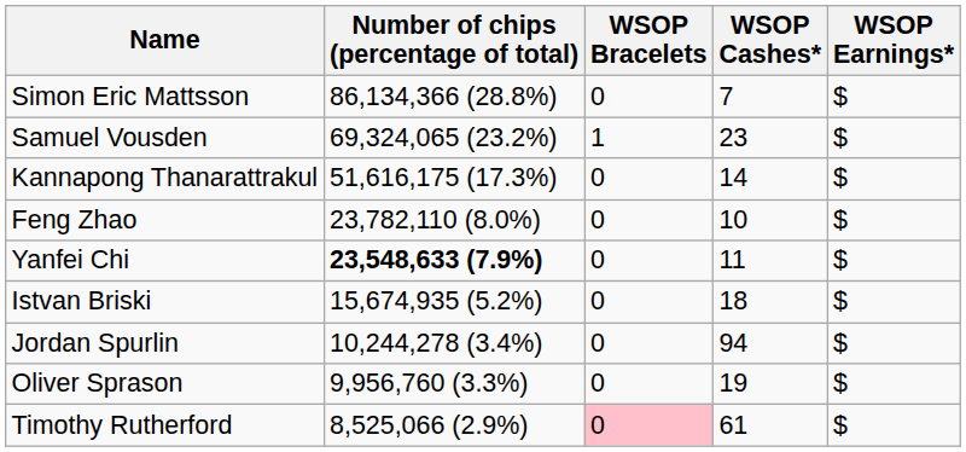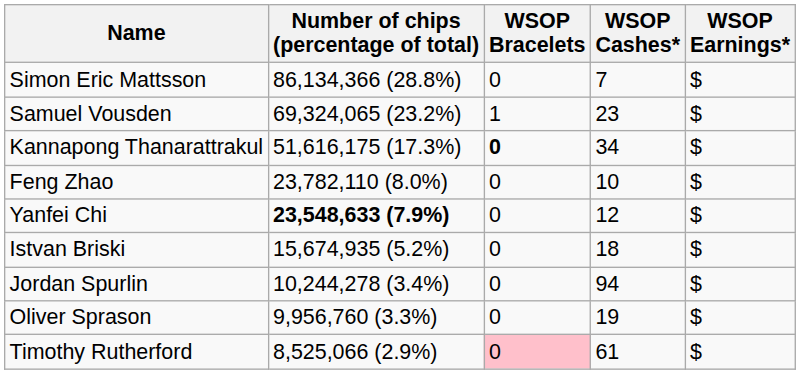 <table class="wikitable sortable">
 <tr>
 <th>Name</th>
 <th>Number of chips<br>(percentage of total)</th>
 <th>WSOP<br>Bracelets</th>
 <th>WSOP<br>Cashes*</th>
 <th>WSOP<br>Earnings*</th>
 </tr>
 <tr>
 <td> Simon Eric Mattsson</td>
 <td>86,134,366 (28.8%)</td>
 <td>0</td>
 <td>7</td>
 <td>$</td>
 </tr>
 <tr>
 <td> Samuel Vousden</td>
 <td>69,324,065 (23.2%)</td>
 <td>1</td>
 <td>23</td>
 <td>$</td>
 </tr>
 <tr>
 <td> Kannapong Thanarattrakul</td>
 <td>51,616,175 (17.3%)</td>
-<td>0</td>
-<td>14</td>
+<td><strong>0</strong></td>
+<td>34</td>
 <td>$</td>
 </tr>
 <tr>
 <td> Feng Zhao</td>
 <td>23,782,110 (8.0%)</td>
 <td>0</td>
 <td>10</td>
 <td>$</td>
 </tr>
 <tr>
 <td> Yanfei Chi</td>
 <td><strong>23,548,633 (7.9%)</strong></td>
 <td>0</td>
-<td>11</td>
+<td>12</td>
 <td>$</td>
 </tr>
 <tr>
 <td> Istvan Briski</td>
 <td>15,674,935 (5.2%)</td>
 <td>0</td>
 <td>18</td>
 <td>$</td>
 </tr>
 <tr>
 <td> Jordan Spurlin</td>
 <td>10,244,278 (3.4%)</td>
 <td>0</td>
 <td>94</td>
 <td>$</td>
 </tr>
 <tr>
 <td> Oliver Sprason</td>
 <td>9,956,760 (3.3%)</td>
 <td>0</td>
 <td>19</td>
 <td>$</td>
 </tr>
 <tr>
 <td> Timothy Rutherford</td>
 <td>8,525,066 (2.9%)</td>
 <td style="background: pink;">0</td>
 <td>61</td>
 <td>$</td>
 </tr>
 </table>
